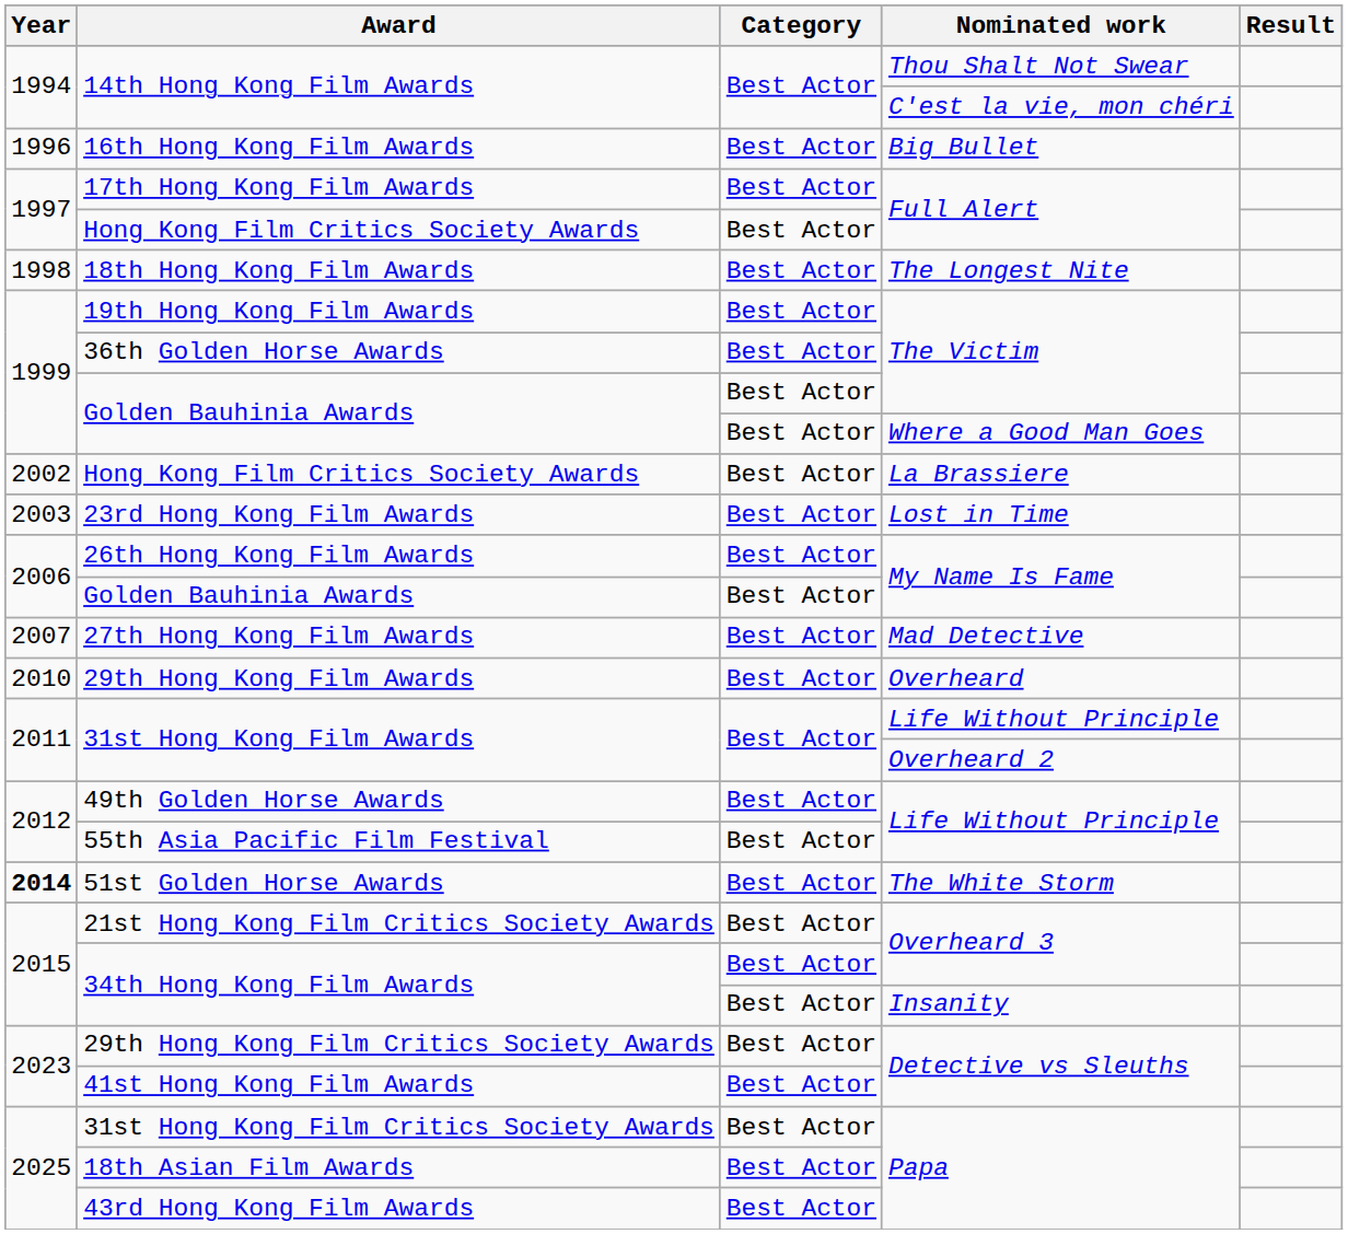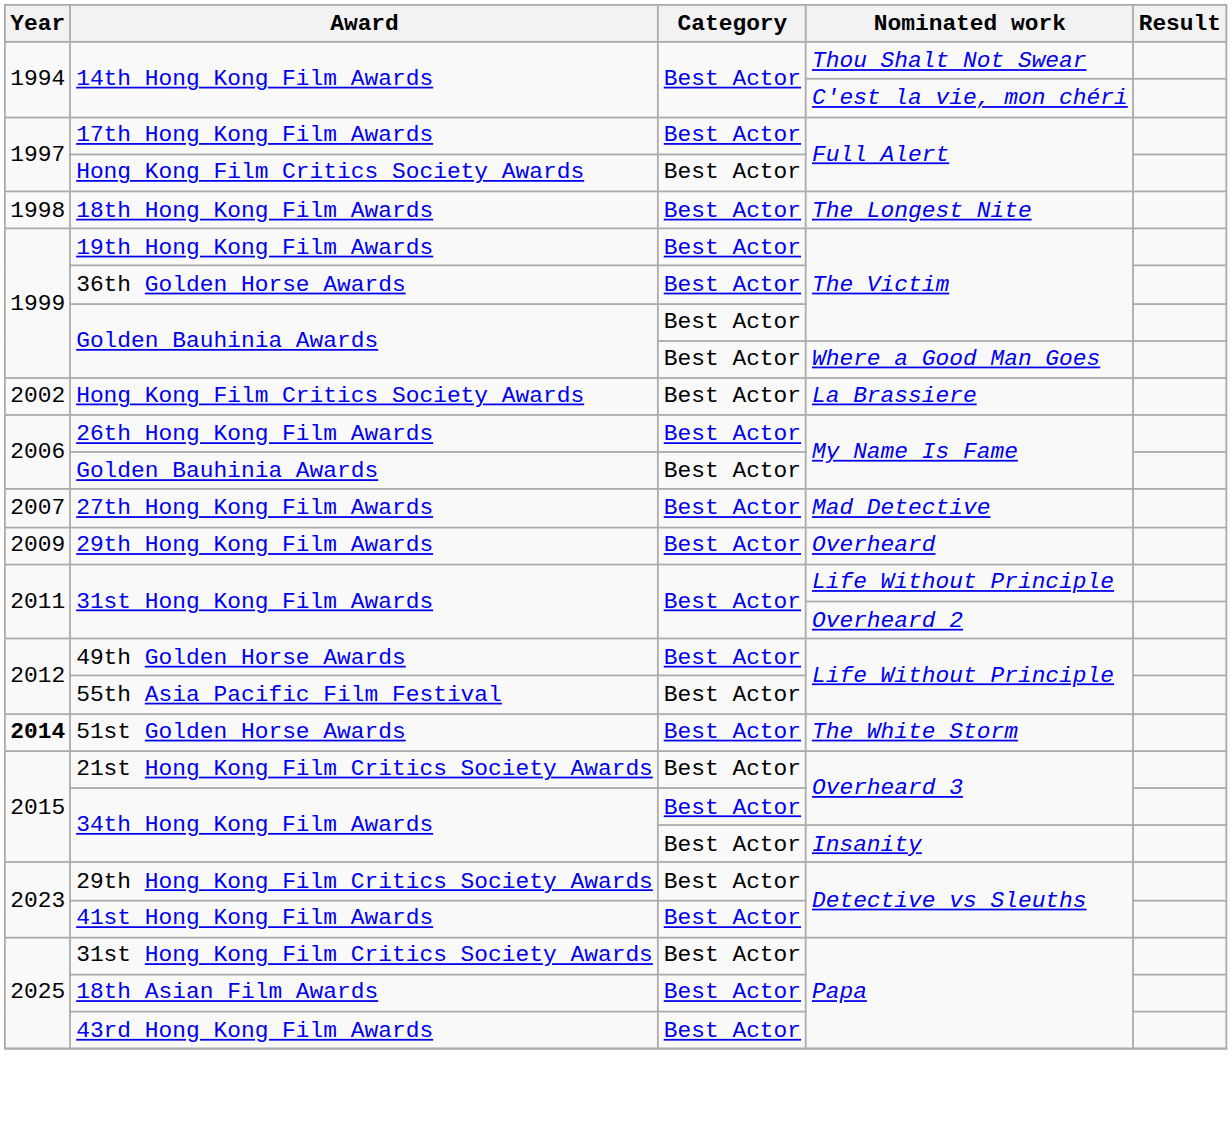 <table class="wikitable sortable">
 <tr style="background:#b0c4de; text-align:center;">
 <th>Year</th>
 <th>Award</th>
 <th>Category</th>
 <th>Nominated work</th>
 <th>Result</th>
 </tr>
 <tr>
 <td rowspan="2">1994</td>
 <td rowspan="2"><a href='#'>14th Hong Kong Film Awards</a></td>
 <td rowspan="2"><a href='#'>Best Actor</a></td>
 <td><em><a href='#'>Thou Shalt Not Swear</a></em></td>
 <td></td>
 </tr>
 <tr>
 <td><em><a href='#'>C'est la vie, mon chéri</a></em></td>
-<td></td>
-</tr>
-<tr>
-<td>1996</td>
-<td><a href='#'>16th Hong Kong Film Awards</a></td>
-<td><a href='#'>Best Actor</a></td>
-<td><em><a href='#'>Big Bullet</a></em></td>
 <td></td>
 </tr>
 <tr>
 <td rowspan="2">1997</td>
 <td><a href='#'>17th Hong Kong Film Awards</a></td>
 <td><a href='#'>Best Actor</a></td>
 <td rowspan="2"><em><a href='#'>Full Alert</a></em></td>
 <td></td>
 </tr>
 <tr>
 <td><a href='#'>Hong Kong Film Critics Society Awards</a></td>
 <td>Best Actor</td>
 <td></td>
 </tr>
 <tr>
 <td>1998</td>
 <td><a href='#'>18th Hong Kong Film Awards</a></td>
 <td><a href='#'>Best Actor</a></td>
 <td><em><a href='#'>The Longest Nite</a></em></td>
 <td></td>
 </tr>
 <tr>
 <td rowspan="4">1999</td>
 <td><a href='#'>19th Hong Kong Film Awards</a></td>
 <td><a href='#'>Best Actor</a></td>
 <td rowspan="3"><em><a href='#'>The Victim</a></em></td>
 <td></td>
 </tr>
 <tr>
 <td>36th <a href='#'>Golden Horse Awards</a></td>
 <td><a href='#'>Best Actor</a></td>
 <td></td>
 </tr>
 <tr>
 <td rowspan="2"><a href='#'>Golden Bauhinia Awards</a></td>
 <td>Best Actor</td>
 <td></td>
 </tr>
 <tr>
 <td>Best Actor</td>
 <td><em><a href='#'>Where a Good Man Goes</a></em></td>
 <td></td>
 </tr>
 <tr>
 <td>2002</td>
 <td><a href='#'>Hong Kong Film Critics Society Awards</a></td>
 <td>Best Actor</td>
 <td><em><a href='#'>La Brassiere</a></em></td>
 <td></td>
 </tr>
 <tr>
-<td>2003</td>
-<td><a href='#'>23rd Hong Kong Film Awards</a></td>
-<td><a href='#'>Best Actor</a></td>
-<td><em><a href='#'>Lost in Time</a></em></td>
-<td></td>
-</tr>
-<tr>
 <td rowspan="2">2006</td>
 <td><a href='#'>26th Hong Kong Film Awards</a></td>
 <td><a href='#'>Best Actor</a></td>
 <td rowspan="2"><em><a href='#'>My Name Is Fame</a></em></td>
 <td></td>
 </tr>
 <tr>
 <td><a href='#'>Golden Bauhinia Awards</a></td>
 <td>Best Actor</td>
 <td></td>
 </tr>
 <tr>
 <td>2007</td>
 <td><a href='#'>27th Hong Kong Film Awards</a></td>
 <td><a href='#'>Best Actor</a></td>
 <td><em><a href='#'>Mad Detective</a></em></td>
 <td></td>
 </tr>
 <tr>
-<td>2010</td>
+<td>2009</td>
 <td><a href='#'>29th Hong Kong Film Awards</a></td>
 <td><a href='#'>Best Actor</a></td>
 <td><em><a href='#'>Overheard</a></em></td>
 <td></td>
 </tr>
 <tr>
 <td rowspan="2">2011</td>
 <td rowspan="2"><a href='#'>31st Hong Kong Film Awards</a></td>
 <td rowspan="2"><a href='#'>Best Actor</a></td>
 <td><em><a href='#'>Life Without Principle</a></em></td>
 <td></td>
 </tr>
 <tr>
 <td><em><a href='#'>Overheard 2</a></em></td>
 <td></td>
 </tr>
 <tr>
 <td rowspan="2">2012</td>
 <td>49th <a href='#'>Golden Horse Awards</a></td>
 <td><a href='#'>Best Actor</a></td>
 <td rowspan="2"><em><a href='#'>Life Without Principle</a></em></td>
 <td></td>
 </tr>
 <tr>
 <td>55th <a href='#'>Asia Pacific Film Festival</a></td>
 <td>Best Actor</td>
 <td></td>
 </tr>
 <tr>
 <td><strong>2014</strong></td>
 <td>51st <a href='#'>Golden Horse Awards</a></td>
 <td><a href='#'>Best Actor</a></td>
 <td><em><a href='#'>The White Storm</a></em></td>
 <td></td>
 </tr>
 <tr>
 <td rowspan="3">2015</td>
 <td>21st <a href='#'>Hong Kong Film Critics Society Awards</a></td>
 <td>Best Actor</td>
 <td rowspan="2"><em><a href='#'>Overheard 3</a></em></td>
 <td></td>
 </tr>
 <tr>
 <td rowspan="2"><a href='#'>34th Hong Kong Film Awards</a></td>
 <td><a href='#'>Best Actor</a></td>
 <td></td>
 </tr>
 <tr>
 <td>Best Actor</td>
 <td><em><a href='#'>Insanity</a></em></td>
 <td></td>
 </tr>
 <tr>
 <td rowspan="2">2023</td>
 <td>29th <a href='#'>Hong Kong Film Critics Society Awards</a></td>
 <td>Best Actor</td>
 <td rowspan="2"><em><a href='#'>Detective vs Sleuths</a></em></td>
 <td></td>
 </tr>
 <tr>
 <td><a href='#'>41st Hong Kong Film Awards</a></td>
 <td><a href='#'>Best Actor</a></td>
 <td></td>
 </tr>
 <tr>
 <td rowspan="3">2025</td>
 <td>31st <a href='#'>Hong Kong Film Critics Society Awards</a></td>
 <td>Best Actor</td>
 <td rowspan="3"><em><a href='#'>Papa</a></em></td>
 <td></td>
 </tr>
 <tr>
 <td><a href='#'>18th Asian Film Awards</a></td>
 <td><a href='#'>Best Actor</a></td>
 <td></td>
 </tr>
 <tr>
 <td><a href='#'>43rd Hong Kong Film Awards</a></td>
 <td><a href='#'>Best Actor</a></td>
 <td></td>
 </tr>
 <tr>
 </tr>
 </table>
